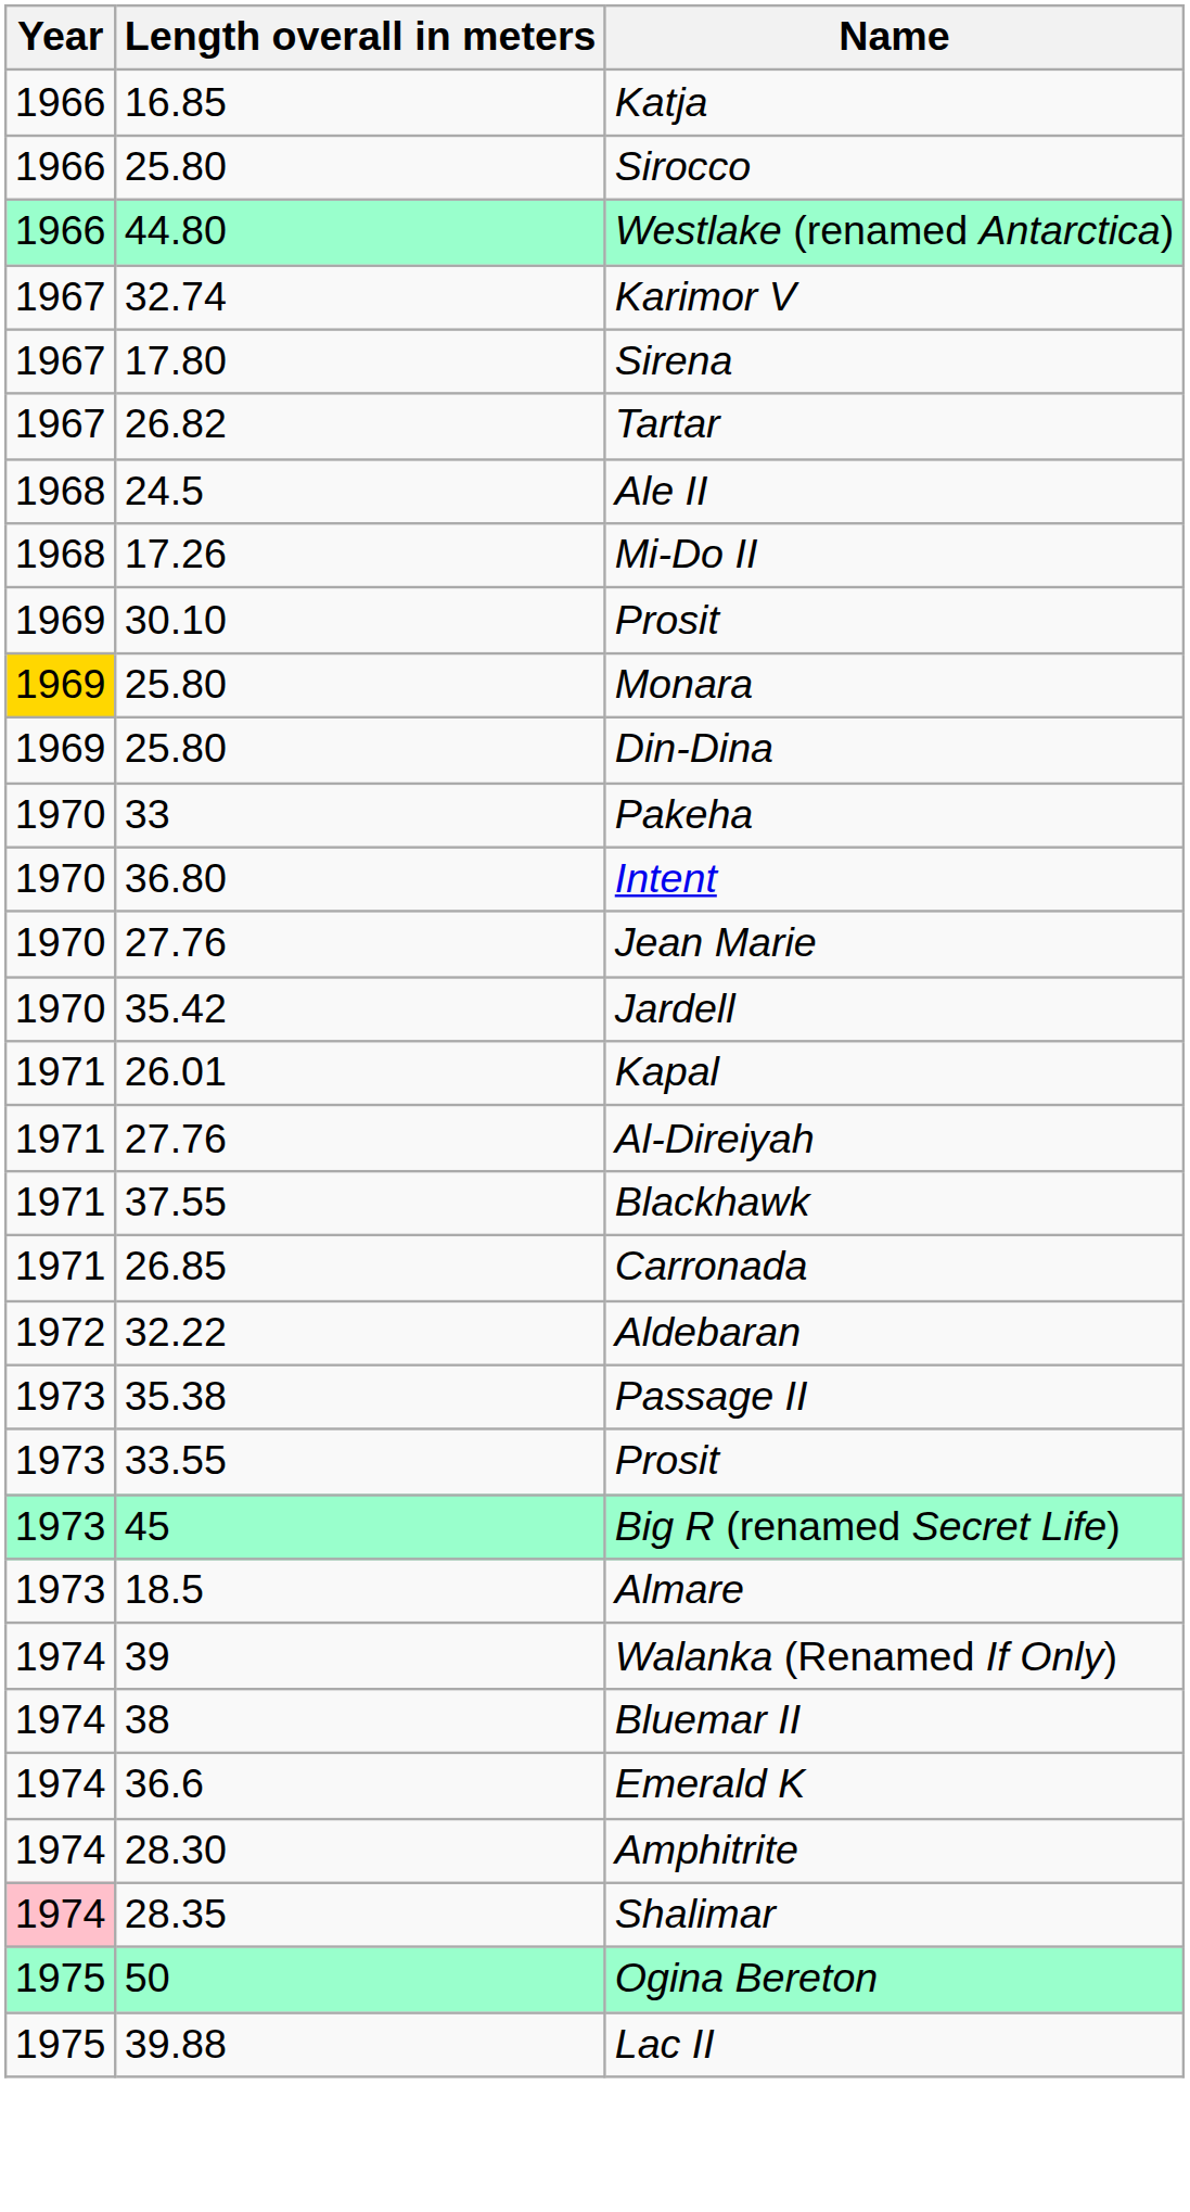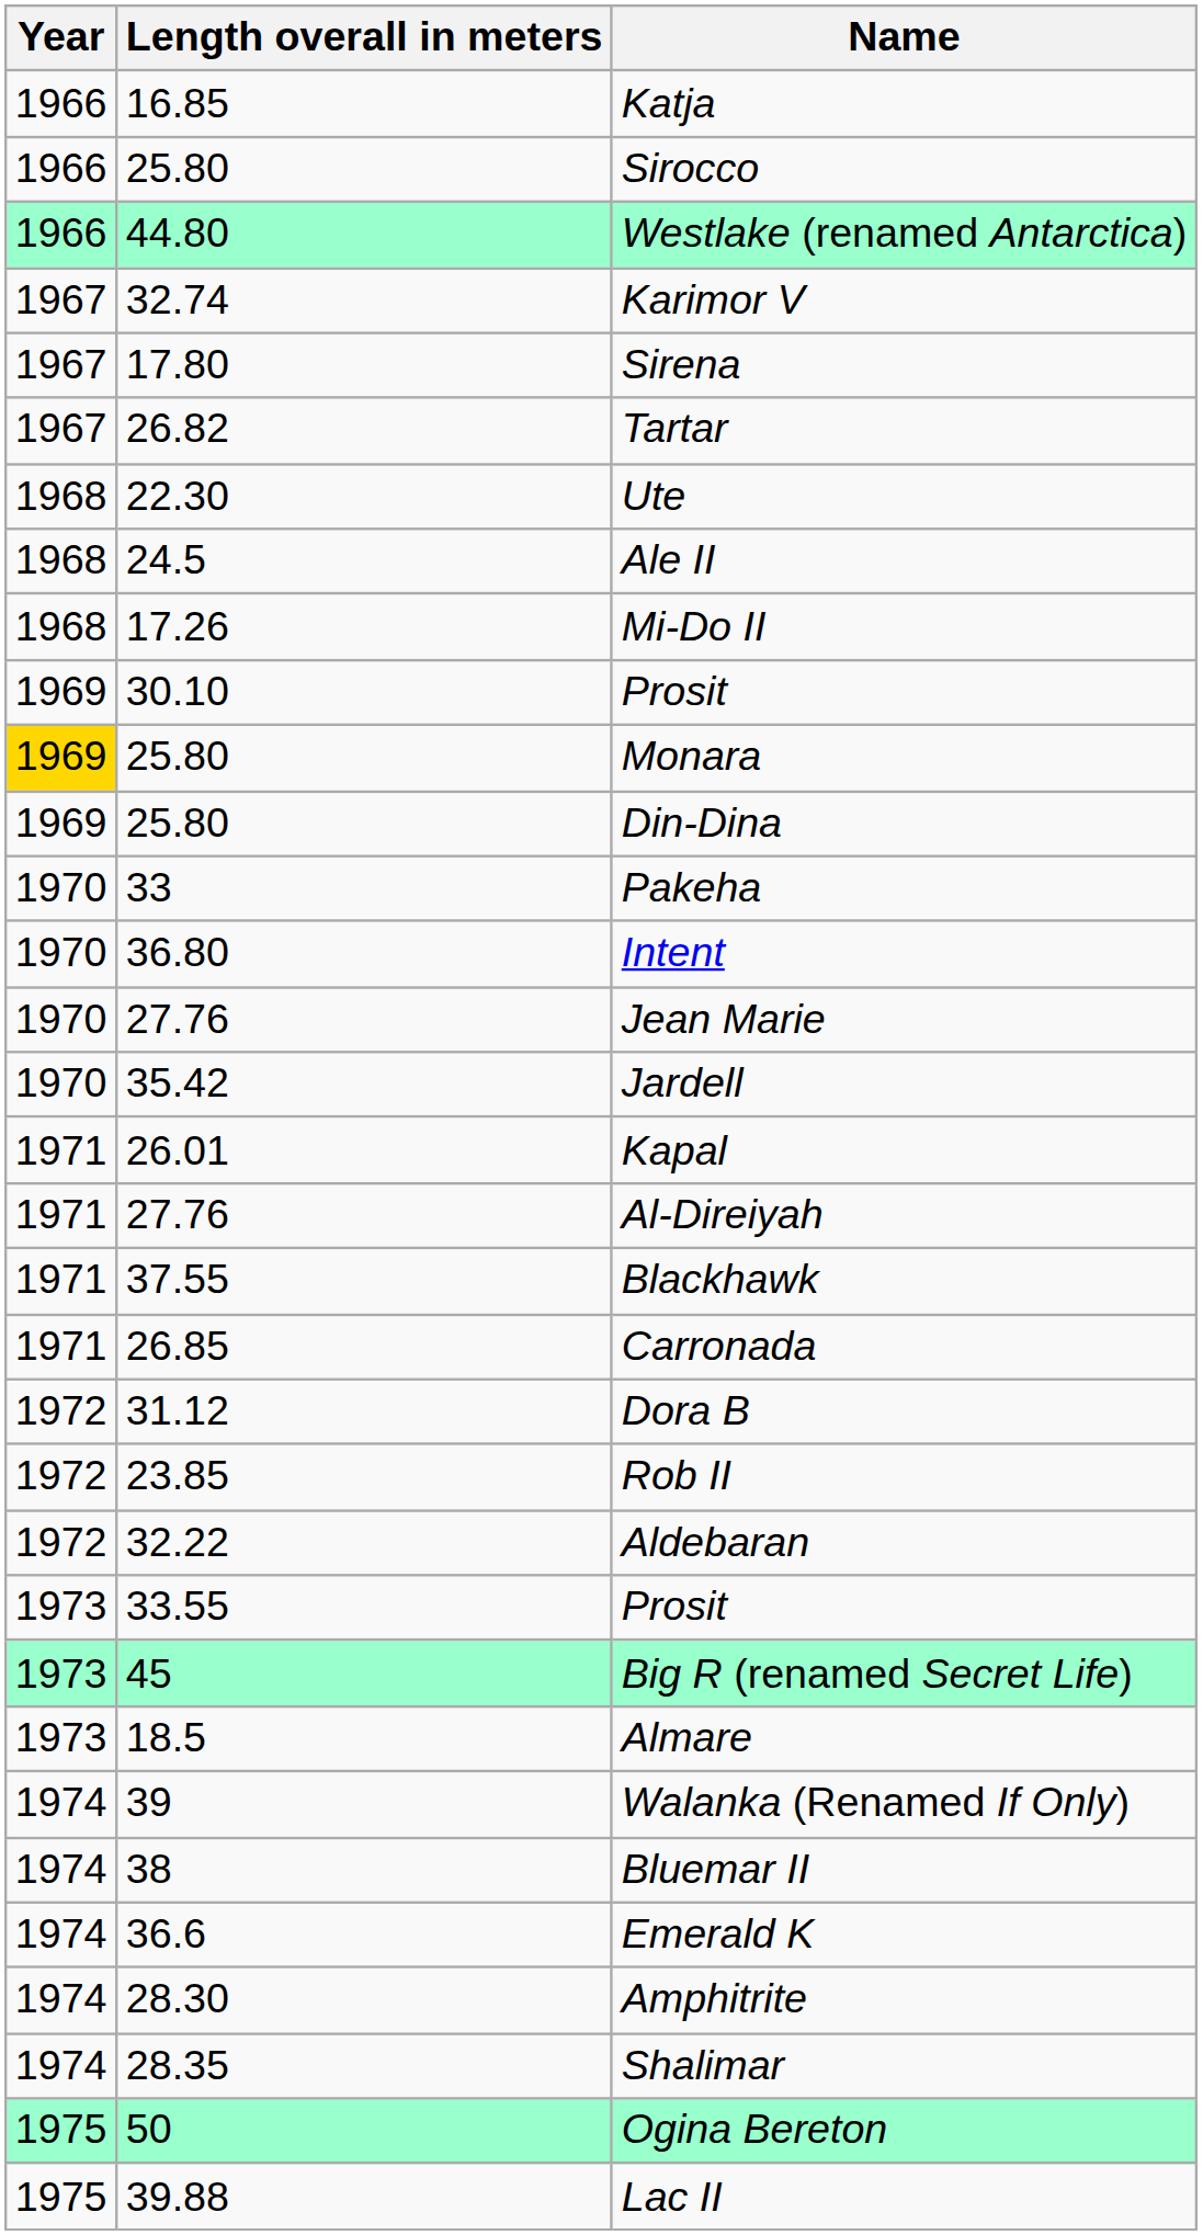 <table class="wikitable sortable">
 <tr>
 <th>Year</th>
 <th>Length overall in meters</th>
 <th>Name</th>
 </tr>
 <tr>
 <td>1966</td>
 <td>16.85</td>
 <td><em>Katja</em></td>
 </tr>
 <tr>
 <td>1966</td>
 <td>25.80</td>
 <td><em>Sirocco</em></td>
 </tr>
 <tr style="background:#9fc;">
 <td>1966</td>
 <td>44.80</td>
 <td><em>Westlake</em> (renamed <em>Antarctica</em>)</td>
 </tr>
 <tr>
 <td>1967</td>
 <td>32.74</td>
 <td><em>Karimor V</em></td>
 </tr>
 <tr>
 <td>1967</td>
 <td>17.80</td>
 <td><em>Sirena</em></td>
 </tr>
 <tr>
 <td>1967</td>
 <td>26.82</td>
 <td><em>Tartar</em></td>
+</tr>
+<tr>
+<td>1968</td>
+<td>22.30</td>
+<td><em>Ute</em></td>
 </tr>
 <tr>
 <td>1968</td>
 <td>24.5</td>
 <td><em>Ale II</em></td>
 </tr>
 <tr>
 <td>1968</td>
 <td>17.26</td>
 <td><em>Mi-Do II</em></td>
 </tr>
 <tr>
 <td>1969</td>
 <td>30.10</td>
 <td><em>Prosit</em></td>
 </tr>
 <tr>
 <td style="background: gold;">1969</td>
 <td>25.80</td>
 <td><em>Monara</em></td>
 </tr>
 <tr>
 <td>1969</td>
 <td>25.80</td>
 <td><em>Din-Dina</em></td>
 </tr>
 <tr>
 <td>1970</td>
 <td>33</td>
 <td><em>Pakeha</em></td>
 </tr>
 <tr>
 <td>1970</td>
 <td>36.80</td>
 <td><em><a href='#'>Intent</a></em></td>
 </tr>
 <tr>
 <td>1970</td>
 <td>27.76</td>
 <td><em>Jean Marie</em></td>
 </tr>
 <tr>
 <td>1970</td>
 <td>35.42</td>
 <td><em>Jardell</em></td>
 </tr>
 <tr>
 <td>1971</td>
 <td>26.01</td>
 <td><em>Kapal</em></td>
 </tr>
 <tr>
 <td>1971</td>
 <td>27.76</td>
 <td><em>Al-Direiyah</em></td>
 </tr>
 <tr>
 <td>1971</td>
 <td>37.55</td>
 <td><em>Blackhawk</em></td>
 </tr>
 <tr>
 <td>1971</td>
 <td>26.85</td>
 <td><em>Carronada</em></td>
 </tr>
 <tr>
 <td>1972</td>
+<td>31.12</td>
+<td><em>Dora B</em></td>
+</tr>
+<tr>
+<td>1972</td>
+<td>23.85</td>
+<td><em>Rob II</em></td>
+</tr>
+<tr>
+<td>1972</td>
 <td>32.22</td>
 <td><em>Aldebaran</em></td>
-</tr>
-<tr>
-<td>1973</td>
-<td>35.38</td>
-<td><em>Passage II</em></td>
 </tr>
 <tr>
 <td>1973</td>
 <td>33.55</td>
 <td><em>Prosit</em></td>
 </tr>
 <tr style="background:#9fc;">
 <td>1973</td>
 <td>45</td>
 <td><em>Big R</em> (renamed <em>Secret Life</em>)</td>
 </tr>
 <tr>
 <td>1973</td>
 <td>18.5</td>
 <td><em>Almare</em></td>
 </tr>
 <tr>
 <td>1974</td>
 <td>39</td>
 <td><em>Walanka</em> (Renamed <em>If Only</em>)</td>
 </tr>
 <tr>
 <td>1974</td>
 <td>38</td>
 <td><em>Bluemar II</em></td>
 </tr>
 <tr>
 <td>1974</td>
 <td>36.6</td>
 <td><em>Emerald K</em></td>
 </tr>
 <tr>
 <td>1974</td>
 <td>28.30</td>
 <td><em>Amphitrite</em></td>
 </tr>
 <tr>
-<td style="background: pink;">1974</td>
+<td>1974</td>
 <td>28.35</td>
 <td><em>Shalimar</em></td>
 </tr>
 <tr style="background:#9fc;">
 <td>1975</td>
 <td>50</td>
 <td><em>Ogina Bereton</em></td>
 </tr>
 <tr>
 <td>1975</td>
 <td>39.88</td>
 <td><em>Lac II</em></td>
 </tr>
 </table>
